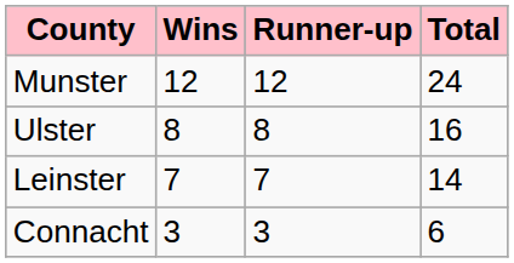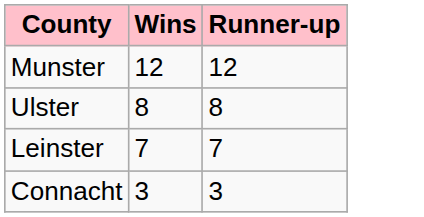 <table class="wikitable">
 <tr>
 <th style="background:pink;">County</th>
 <th style="background:pink;">Wins</th>
 <th style="background:pink;">Runner-up</th>
-<th style="background:pink;">Total</th>
 </tr>
 <tr>
 <td>Munster</td>
 <td>12</td>
 <td>12</td>
-<td>24</td>
 </tr>
 <tr>
 <td>Ulster</td>
 <td>8</td>
 <td>8</td>
-<td>16</td>
 </tr>
 <tr>
 <td>Leinster</td>
 <td>7</td>
 <td>7</td>
-<td>14</td>
 </tr>
 <tr>
 <td>Connacht</td>
 <td>3</td>
 <td>3</td>
-<td>6</td>
 </tr>
 </table>
